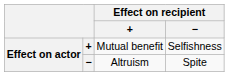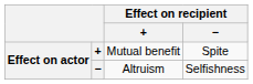 <table class="wikitable floatright" style="text-align: center;">
 <tr>
 <th rowspan="2" colspan="2"></th>
 <th colspan="2">Effect on recipient</th>
 </tr>
 <tr>
 <th>+</th>
 <th>−</th>
 </tr>
 <tr>
 <th rowspan="2">Effect on actor</th>
 <th>+</th>
 <td>Mutual benefit</td>
-<td>Selfishness</td>
+<td>Spite</td>
 </tr>
 <tr>
 <th>−</th>
 <td>Altruism</td>
-<td>Spite</td>
+<td>Selfishness</td>
 </tr>
 </table>
